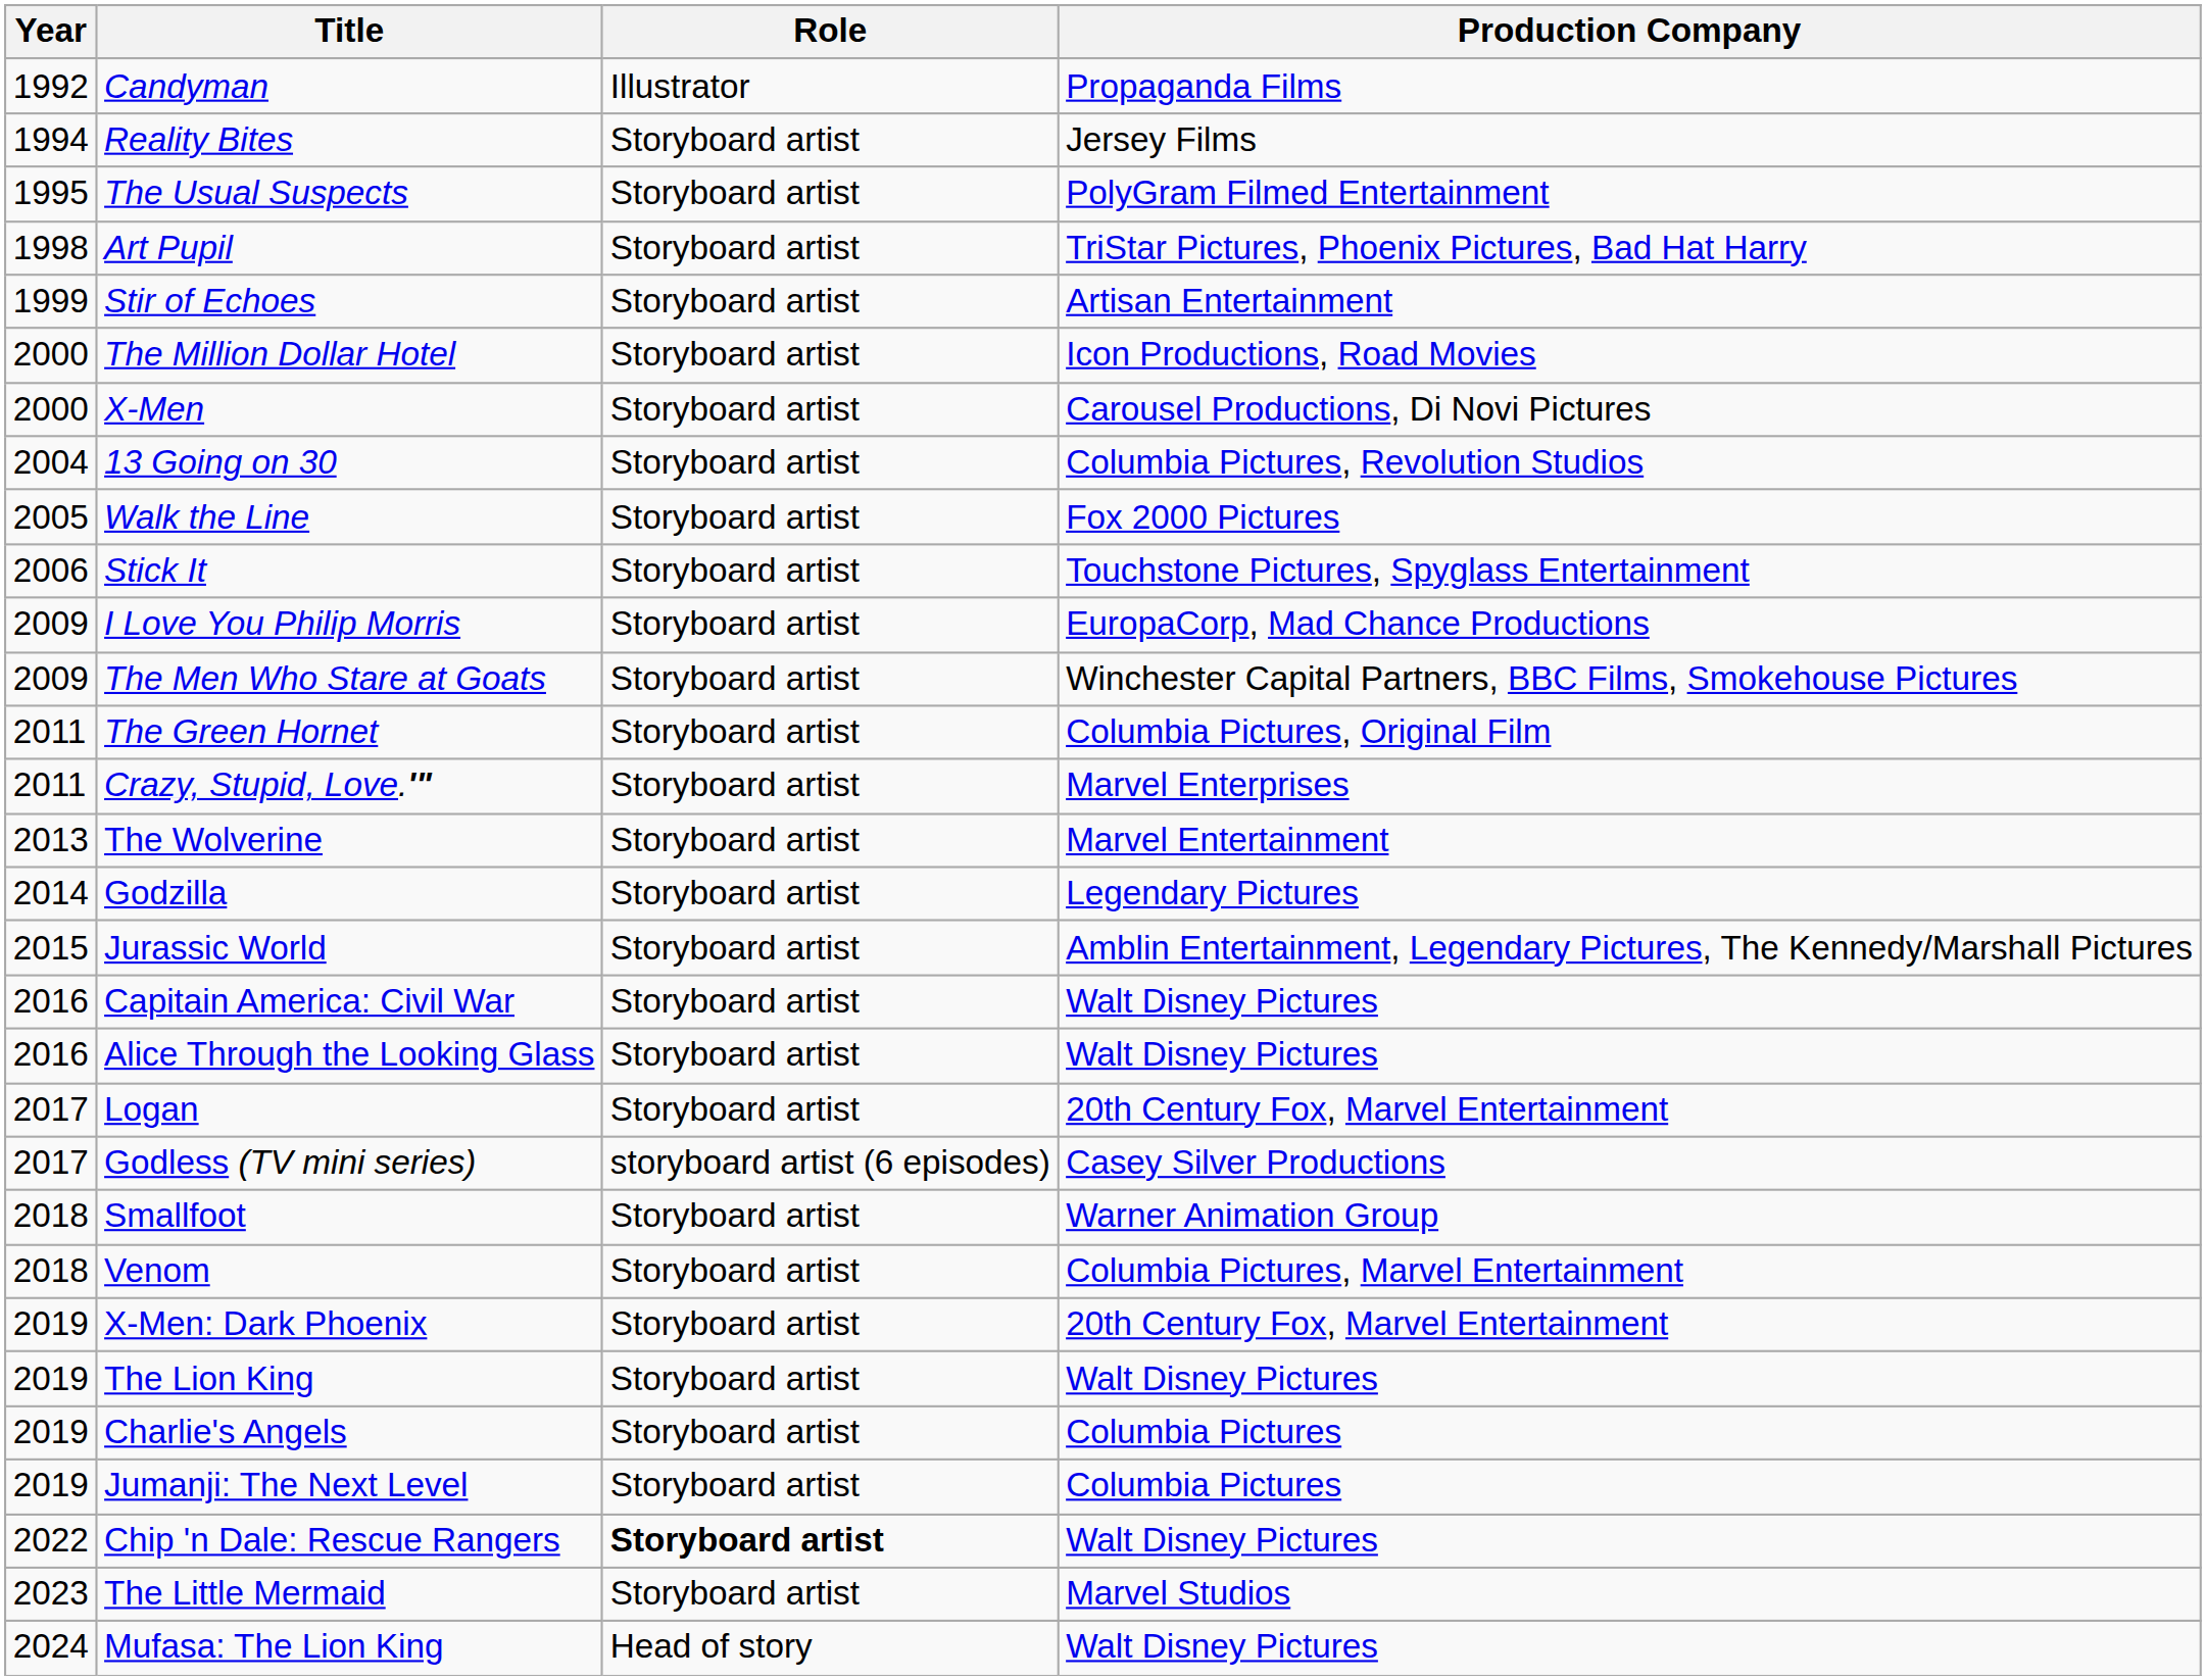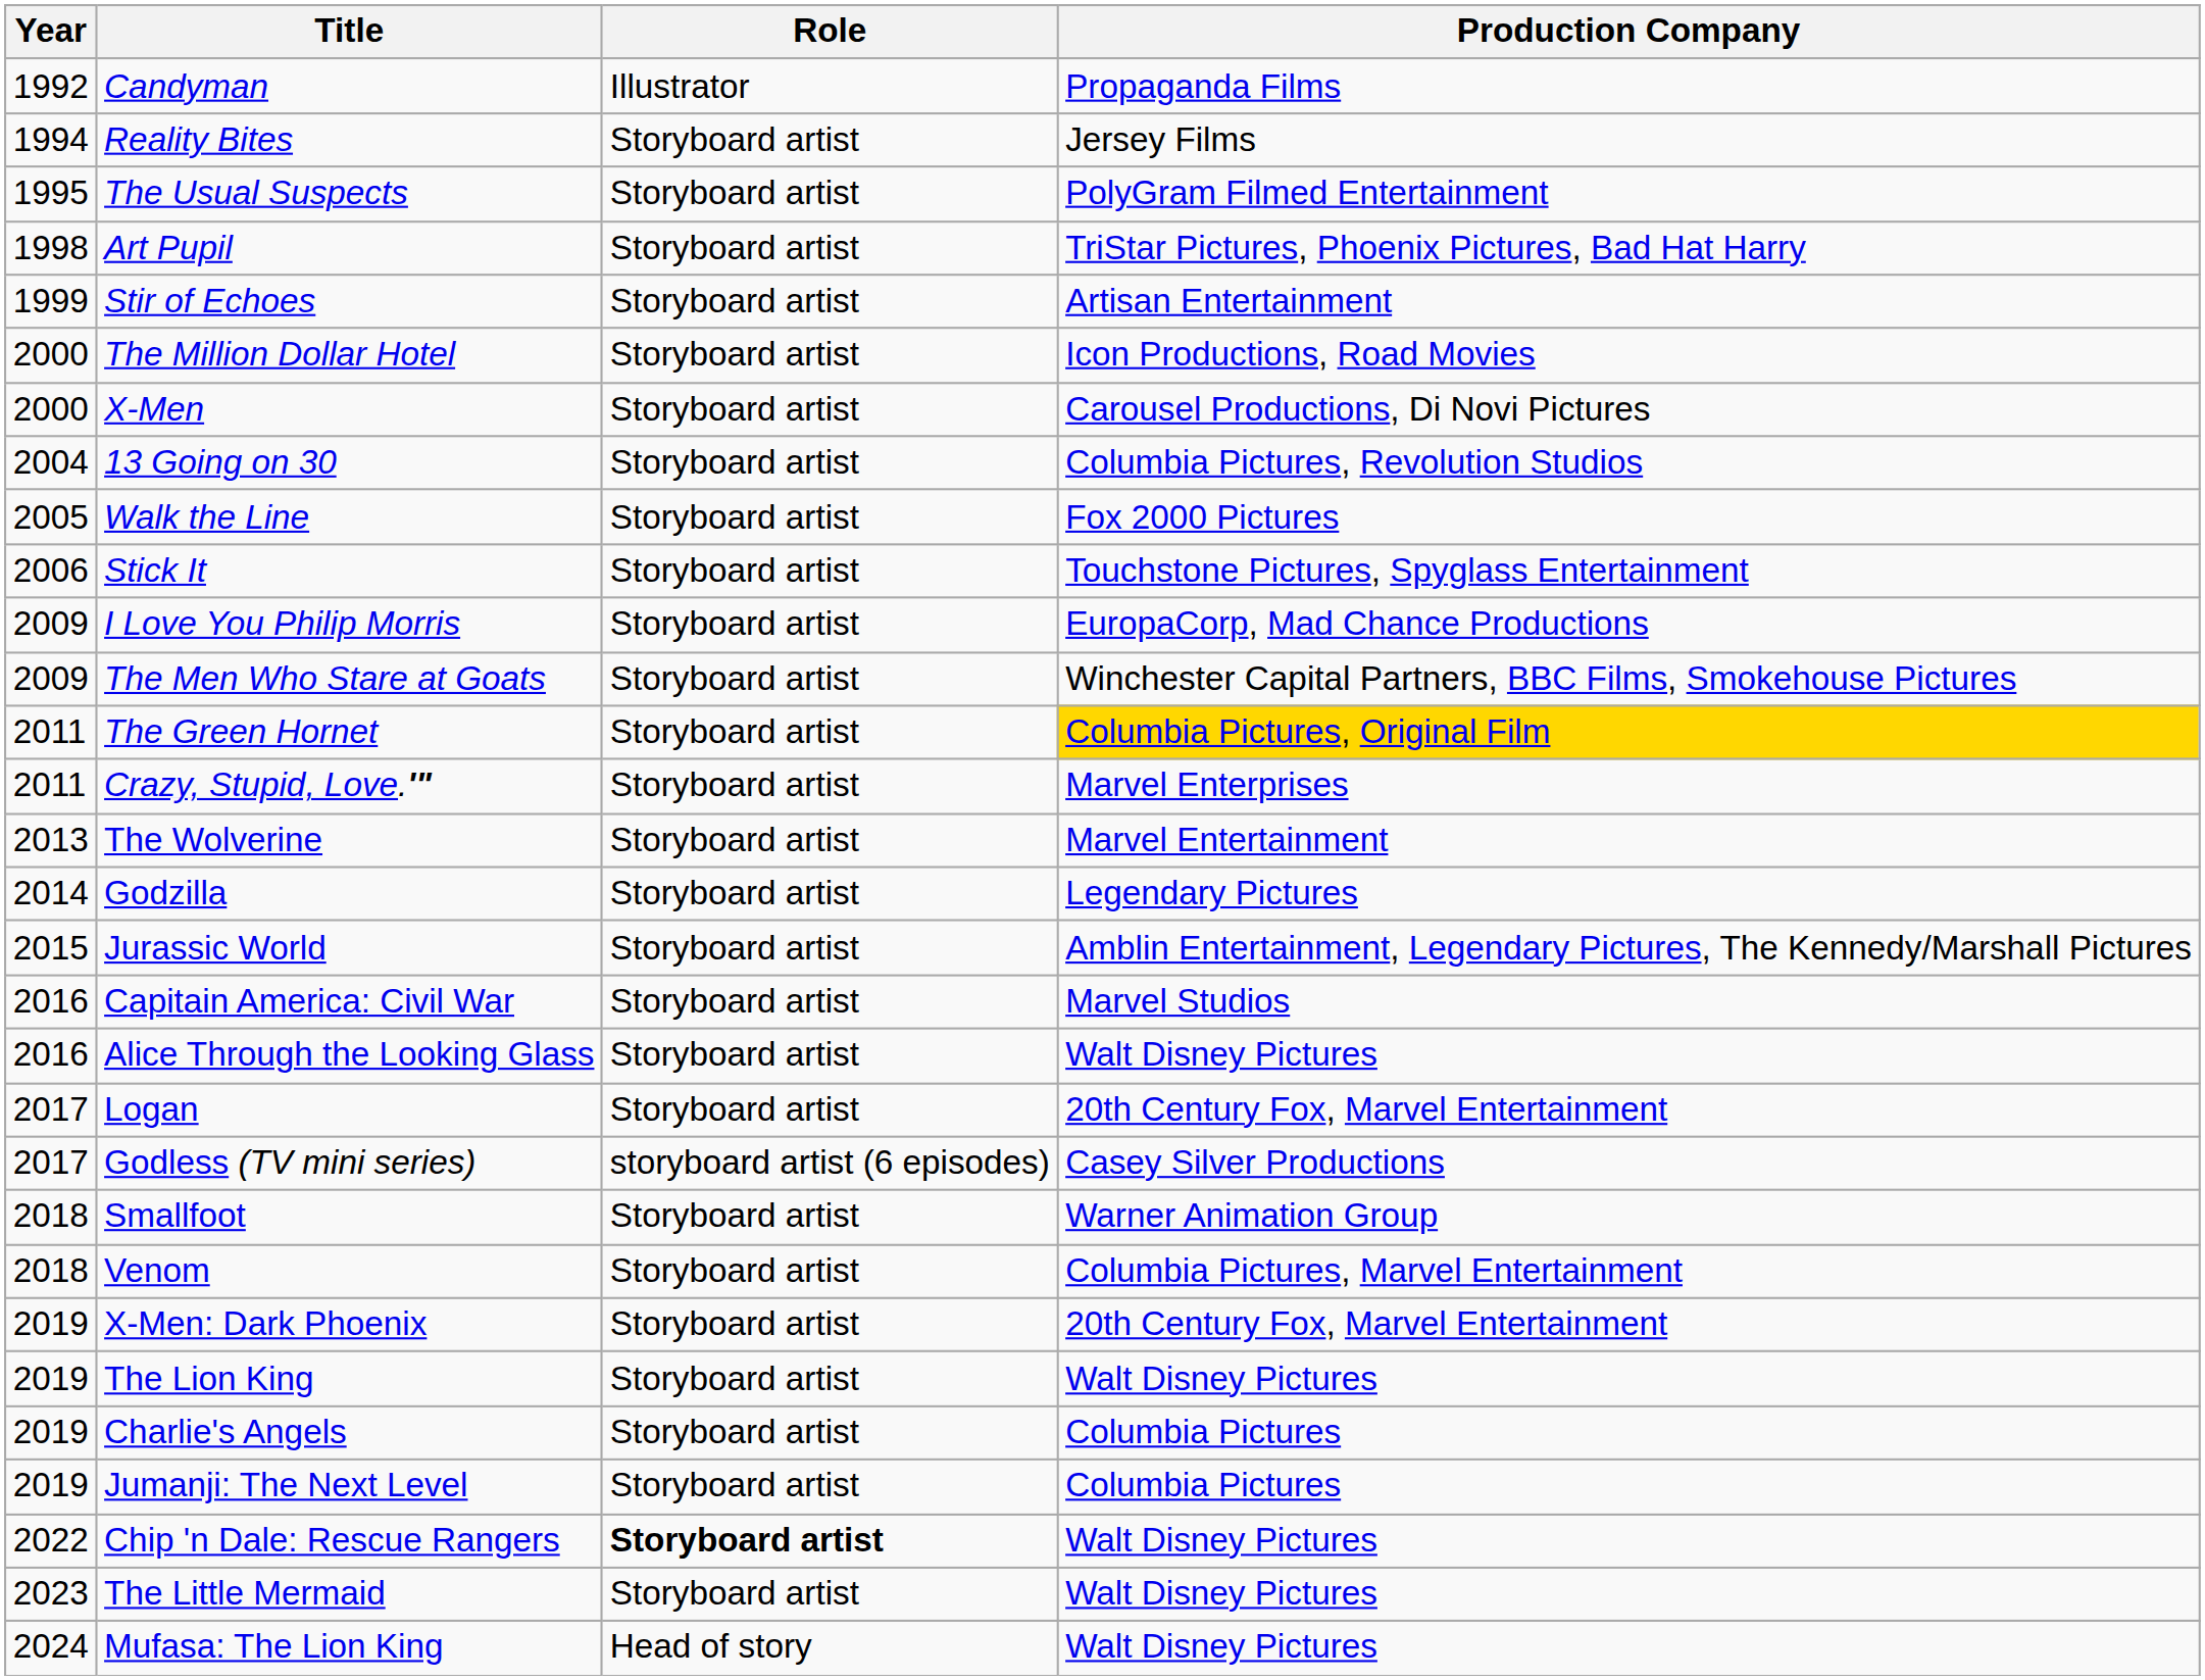 <table class="wikitable sortable">
 <tr>
 <th>Year</th>
 <th>Title</th>
 <th>Role</th>
 <th>Production Company</th>
 </tr>
 <tr>
 <td>1992</td>
 <td><a href='#'><em>Candyman</em></a></td>
 <td>Illustrator</td>
 <td><a href='#'>Propaganda Films</a></td>
 </tr>
 <tr>
 <td>1994</td>
 <td><em><a href='#'>Reality Bites</a></em> <em></em></td>
 <td>Storyboard artist</td>
 <td>Jersey Films</td>
 </tr>
 <tr>
 <td>1995</td>
 <td><em><a href='#'>The Usual Suspects</a></em></td>
 <td>Storyboard artist</td>
 <td><a href='#'>PolyGram Filmed Entertainment</a></td>
 </tr>
 <tr>
 <td>1998</td>
 <td><a href='#'><em>Art Pupil</em></a></td>
 <td>Storyboard artist</td>
 <td><a href='#'>TriStar Pictures</a>, <a href='#'>Phoenix Pictures</a>, <a href='#'>Bad Hat Harry</a></td>
 </tr>
 <tr>
 <td>1999</td>
 <td><em><a href='#'>Stir of Echoes</a></em></td>
 <td>Storyboard artist</td>
 <td><a href='#'>Artisan Entertainment</a></td>
 </tr>
 <tr>
 <td>2000</td>
 <td><em><a href='#'>The Million Dollar Hotel</a></em></td>
 <td>Storyboard artist</td>
 <td><a href='#'>Icon Productions</a>, <a href='#'>Road Movies</a></td>
 </tr>
 <tr>
 <td>2000</td>
 <td><a href='#'><em>X-Men</em></a></td>
 <td>Storyboard artist</td>
 <td><a href='#'>Carousel Productions</a>, Di Novi Pictures</td>
 </tr>
 <tr>
 <td>2004</td>
 <td><em><a href='#'>13 Going on 30</a></em></td>
 <td>Storyboard artist</td>
 <td><a href='#'>Columbia Pictures</a>, <a href='#'>Revolution Studios</a></td>
 </tr>
 <tr>
 <td>2005</td>
 <td><em><a href='#'>Walk the Line</a></em></td>
 <td>Storyboard artist</td>
 <td><a href='#'>Fox 2000 Pictures</a></td>
 </tr>
 <tr>
 <td>2006</td>
 <td><em><a href='#'>Stick It</a></em></td>
 <td>Storyboard artist</td>
 <td><a href='#'>Touchstone Pictures</a>, <a href='#'>Spyglass Entertainment</a></td>
 </tr>
 <tr>
 <td>2009</td>
 <td><a href='#'><em>I Love You Philip Morris</em></a></td>
 <td>Storyboard artist</td>
 <td><a href='#'>EuropaCorp</a>, <a href='#'>Mad Chance Productions</a></td>
 </tr>
 <tr>
 <td>2009</td>
 <td><a href='#'><em>The Men Who Stare at Goats</em></a></td>
 <td>Storyboard artist</td>
 <td>Winchester Capital Partners, <a href='#'>BBC Films</a>, <a href='#'>Smokehouse Pictures</a></td>
 </tr>
 <tr>
 <td>2011</td>
 <td><a href='#'><em>The Green Hornet</em></a> <em></em></td>
 <td>Storyboard artist</td>
-<td><a href='#'>Columbia Pictures</a>, <a href='#'>Original Film</a></td>
+<td style="background: gold;"><a href='#'>Columbia Pictures</a>, <a href='#'>Original Film</a></td>
 </tr>
 <tr>
 <td>2011</td>
 <td><em><a href='#'>Crazy, Stupid, Love</a>.<strong>'"</td>
 <td>Storyboard artist</td>
 <td><a href='#'>Marvel Enterprises</a></td>
 </tr>
 <tr>
 <td>2013</td>
 <td><a href='#'></em>The Wolverine<em></a></td>
 <td>Storyboard artist</td>
 <td><a href='#'>Marvel Entertainment</a></td>
 </tr>
 <tr>
 <td>2014</td>
 <td><a href='#'></em>Godzilla<em></a></td>
 <td>Storyboard artist</td>
 <td><a href='#'>Legendary Pictures</a></td>
 </tr>
 <tr>
 <td>2015</td>
 <td></em><a href='#'>Jurassic World</a><em> </em><em></td>
 <td>Storyboard artist</td>
 <td><a href='#'>Amblin Entertainment</a>, <a href='#'>Legendary Pictures</a>, The Kennedy/Marshall Pictures</td>
 </tr>
 <tr>
 <td>2016</td>
 <td><a href='#'></em>Capitain America: Civil War<em></a></td>
 <td>Storyboard artist</td>
-<td><a href='#'>Walt Disney Pictures</a></td>
+<td><a href='#'>Marvel Studios</a></td>
 </tr>
 <tr>
 <td>2016</td>
 <td><a href='#'></em>Alice Through the Looking Glass<em></a></td>
 <td>Storyboard artist</td>
 <td><a href='#'>Walt Disney Pictures</a></td>
 </tr>
 <tr>
 <td>2017</td>
 <td><a href='#'></em>Logan<em></a></td>
 <td>Storyboard artist</td>
 <td><a href='#'>20th Century Fox</a>, <a href='#'>Marvel Entertainment</a></td>
 </tr>
 <tr>
 <td>2017</td>
 <td></em><a href='#'>Godless</a><em> (TV mini series)</td>
 <td>storyboard artist (6 episodes)</td>
 <td><a href='#'>Casey Silver Productions</a></td>
 </tr>
 <tr>
 <td>2018</td>
 <td></em><a href='#'>Smallfoot</a><em></td>
 <td>Storyboard artist</td>
 <td><a href='#'>Warner Animation Group</a></td>
 </tr>
 <tr>
 <td>2018</td>
 <td><a href='#'></em>Venom<em></a></td>
 <td>Storyboard artist</td>
 <td><a href='#'>Columbia Pictures</a>, <a href='#'>Marvel Entertainment</a></td>
 </tr>
 <tr>
 <td>2019</td>
 <td><a href='#'></em>X-Men: Dark Phoenix<em></a></td>
 <td>Storyboard artist</td>
 <td><a href='#'>20th Century Fox</a>, <a href='#'>Marvel Entertainment</a></td>
 </tr>
 <tr>
 <td>2019</td>
 <td><a href='#'></em>The Lion King<em></a></td>
 <td>Storyboard artist</td>
 <td><a href='#'>Walt Disney Pictures</a></td>
 </tr>
 <tr>
 <td>2019</td>
 <td><a href='#'></em>Charlie's Angels<em></a></td>
 <td>Storyboard artist</td>
 <td><a href='#'>Columbia Pictures</a></td>
 </tr>
 <tr>
 <td>2019</td>
 <td></em><a href='#'>Jumanji: The Next Level</a><em></td>
 <td>Storyboard artist</td>
 <td><a href='#'>Columbia Pictures</a></td>
 </tr>
 <tr>
 <td>2022</td>
 <td><a href='#'></em>Chip 'n Dale: Rescue Rangers<em></a></td>
 <td><strong>Storyboard artist</strong></td>
 <td><a href='#'>Walt Disney Pictures</a></td>
 </tr>
 <tr>
 <td>2023</td>
 <td><a href='#'></em>The Little Mermaid<em></a></td>
 <td>Storyboard artist</td>
-<td><a href='#'>Marvel Studios</a></td>
+<td><a href='#'>Walt Disney Pictures</a></td>
 </tr>
 <tr>
 <td>2024</td>
 <td></em><a href='#'>Mufasa: The Lion King</a><em></td>
 <td>Head of story</td>
 <td><a href='#'>Walt Disney Pictures</a></td>
 </tr>
 </table>
